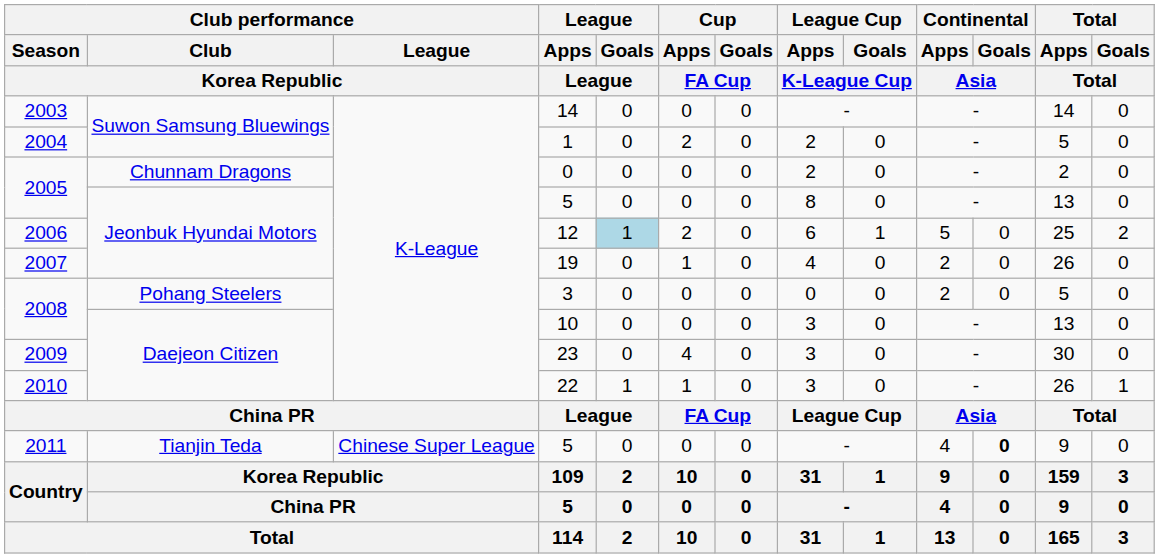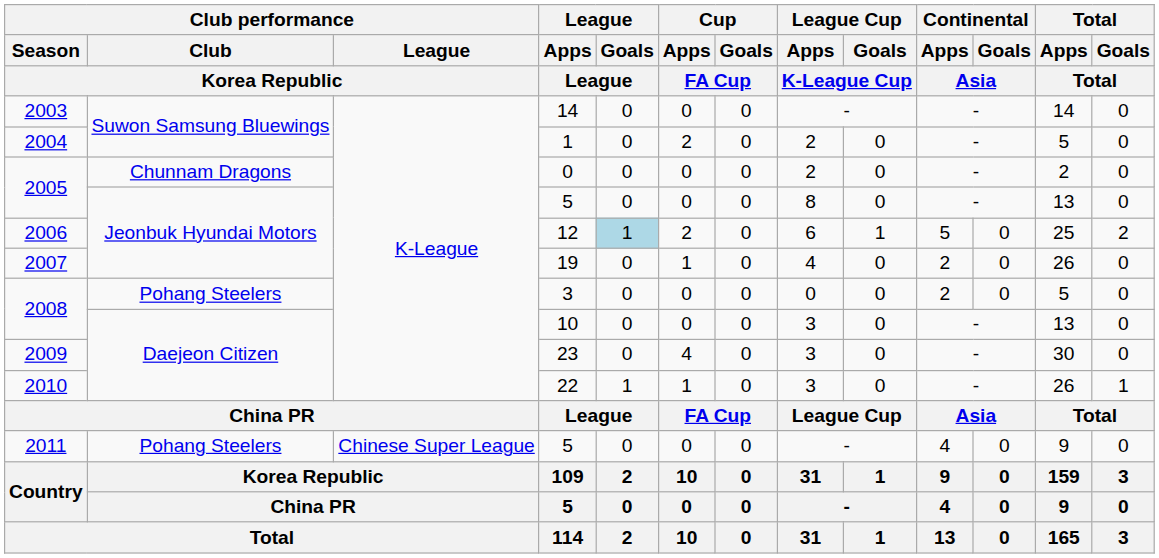 <table class="wikitable" style="text-align:center;">
 <tr>
 <th colspan=3>Club performance</th>
 <th colspan=2>League</th>
 <th colspan=2>Cup</th>
 <th colspan=2>League Cup</th>
 <th colspan=2>Continental</th>
 <th colspan=2>Total</th>
 </tr>
 <tr>
 <th>Season</th>
 <th>Club</th>
 <th>League</th>
 <th>Apps</th>
 <th>Goals</th>
 <th>Apps</th>
 <th>Goals</th>
 <th>Apps</th>
 <th>Goals</th>
 <th>Apps</th>
 <th>Goals</th>
 <th>Apps</th>
 <th>Goals</th>
 </tr>
 <tr>
 <th colspan=3>Korea Republic</th>
 <th colspan=2>League</th>
 <th colspan=2><a href='#'>FA Cup</a></th>
 <th colspan=2><a href='#'>K-League Cup</a></th>
 <th colspan=2><a href='#'>Asia</a></th>
 <th colspan=2>Total</th>
 </tr>
 <tr>
 <td><a href='#'>2003</a></td>
 <td rowspan="2"><a href='#'>Suwon Samsung Bluewings</a></td>
 <td rowspan="10"><a href='#'>K-League</a></td>
 <td>14</td>
 <td>0</td>
 <td>0</td>
 <td>0</td>
 <td colspan="2">-</td>
 <td colspan="2">-</td>
 <td>14</td>
 <td>0</td>
 </tr>
 <tr>
 <td><a href='#'>2004</a></td>
 <td>1</td>
 <td>0</td>
 <td>2</td>
 <td>0</td>
 <td>2</td>
 <td>0</td>
 <td colspan="2">-</td>
 <td>5</td>
 <td>0</td>
 </tr>
 <tr>
 <td rowspan="2"><a href='#'>2005</a></td>
 <td><a href='#'>Chunnam Dragons</a></td>
 <td>0</td>
 <td>0</td>
 <td>0</td>
 <td>0</td>
 <td>2</td>
 <td>0</td>
 <td colspan="2">-</td>
 <td>2</td>
 <td>0</td>
 </tr>
 <tr>
 <td rowspan="3"><a href='#'>Jeonbuk Hyundai Motors</a></td>
 <td>5</td>
 <td>0</td>
 <td>0</td>
 <td>0</td>
 <td>8</td>
 <td>0</td>
 <td colspan="2">-</td>
 <td>13</td>
 <td>0</td>
 </tr>
 <tr>
 <td><a href='#'>2006</a></td>
 <td>12</td>
 <td style="background: lightblue;">1</td>
 <td>2</td>
 <td>0</td>
 <td>6</td>
 <td>1</td>
 <td>5</td>
 <td>0</td>
 <td>25</td>
 <td>2</td>
 </tr>
 <tr>
 <td><a href='#'>2007</a></td>
 <td>19</td>
 <td>0</td>
 <td>1</td>
 <td>0</td>
 <td>4</td>
 <td>0</td>
 <td>2</td>
 <td>0</td>
 <td>26</td>
 <td>0</td>
 </tr>
 <tr>
 <td rowspan="2"><a href='#'>2008</a></td>
 <td><a href='#'>Pohang Steelers</a></td>
 <td>3</td>
 <td>0</td>
 <td>0</td>
 <td>0</td>
 <td>0</td>
 <td>0</td>
 <td>2</td>
 <td>0</td>
 <td>5</td>
 <td>0</td>
 </tr>
 <tr>
 <td rowspan="3"><a href='#'>Daejeon Citizen</a></td>
 <td>10</td>
 <td>0</td>
 <td>0</td>
 <td>0</td>
 <td>3</td>
 <td>0</td>
 <td colspan="2">-</td>
 <td>13</td>
 <td>0</td>
 </tr>
 <tr>
 <td><a href='#'>2009</a></td>
 <td>23</td>
 <td>0</td>
 <td>4</td>
 <td>0</td>
 <td>3</td>
 <td>0</td>
 <td colspan="2">-</td>
 <td>30</td>
 <td>0</td>
 </tr>
 <tr>
 <td><a href='#'>2010</a></td>
 <td>22</td>
 <td>1</td>
 <td>1</td>
 <td>0</td>
 <td>3</td>
 <td>0</td>
 <td colspan="2">-</td>
 <td>26</td>
 <td>1</td>
 </tr>
 <tr>
 <th colspan=3>China PR</th>
 <th colspan=2>League</th>
 <th colspan=2><a href='#'>FA Cup</a></th>
 <th colspan=2>League Cup</th>
 <th colspan=2><a href='#'>Asia</a></th>
 <th colspan=2>Total</th>
 </tr>
 <tr>
 <td><a href='#'>2011</a></td>
-<td rowspan="1"><a href='#'>Tianjin Teda</a></td>
+<td><a href='#'>Pohang Steelers</a></td>
 <td rowspan="1"><a href='#'>Chinese Super League</a></td>
 <td>5</td>
 <td>0</td>
 <td>0</td>
 <td>0</td>
 <td colspan="2">-</td>
 <td>4</td>
-<td><strong>0</strong></td>
+<td>0</td>
 <td>9</td>
 <td>0</td>
 </tr>
 <tr>
 <th rowspan=2>Country</th>
 <th colspan=2>Korea Republic</th>
 <th>109</th>
 <th>2</th>
 <th>10</th>
 <th>0</th>
 <th>31</th>
 <th>1</th>
 <th>9</th>
 <th>0</th>
 <th>159</th>
 <th>3</th>
 </tr>
 <tr>
 <th colspan=2>China PR</th>
 <th>5</th>
 <th>0</th>
 <th>0</th>
 <th>0</th>
 <th colspan=2>-</th>
 <th>4</th>
 <th>0</th>
 <th>9</th>
 <th>0</th>
 </tr>
 <tr>
 <th colspan=3>Total</th>
 <th>114</th>
 <th>2</th>
 <th>10</th>
 <th>0</th>
 <th>31</th>
 <th>1</th>
 <th>13</th>
 <th>0</th>
 <th>165</th>
 <th>3</th>
 </tr>
 </table>
